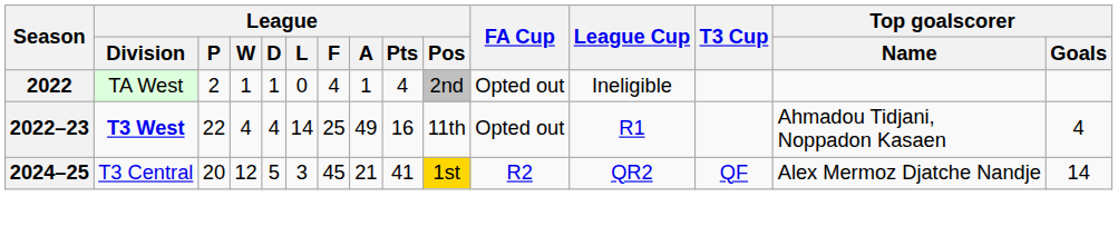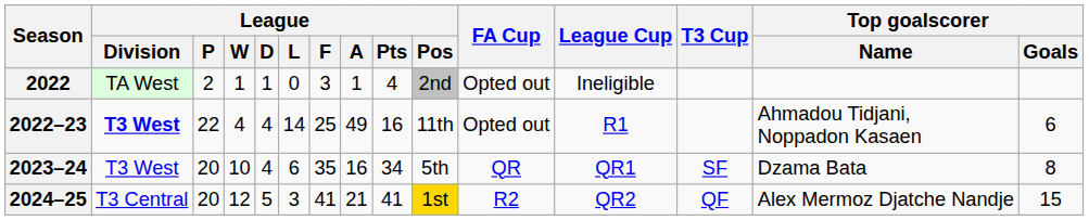 <table class="wikitable" style="text-align: center">
 <tr>
 <th rowspan=2>Season</th>
 <th colspan=9>League</th>
 <th rowspan=2><a href='#'>FA Cup</a></th>
 <th rowspan=2><a href='#'>League Cup</a></th>
 <th rowspan=2><a href='#'>T3 Cup</a></th>
 <th colspan=2>Top goalscorer</th>
 </tr>
 <tr>
 <th>Division</th>
 <th>P</th>
 <th>W</th>
 <th>D</th>
 <th>L</th>
 <th>F</th>
 <th>A</th>
 <th>Pts</th>
 <th>Pos</th>
 <th>Name</th>
 <th>Goals</th>
 </tr>
 <tr>
 <th>2022</th>
 <td bgcolor="#DDFFDD">TA West</td>
 <td>2</td>
 <td>1</td>
 <td>1</td>
 <td>0</td>
-<td>4</td>
+<td>3</td>
 <td>1</td>
 <td>4</td>
 <td bgcolor=silver>2nd</td>
 <td>Opted out</td>
 <td>Ineligible</td>
 <td></td>
 <td></td>
 <td></td>
 </tr>
 <tr>
 <th>2022–23</th>
 <td><strong><a href='#'>T3 West</a></strong></td>
 <td>22</td>
 <td>4</td>
 <td>4</td>
 <td>14</td>
 <td>25</td>
 <td>49</td>
 <td>16</td>
 <td>11th</td>
 <td>Opted out</td>
 <td><a href='#'>R1</a></td>
 <td></td>
 <td align="left"> Ahmadou Tidjani,<br> Noppadon Kasaen</td>
+<td>6</td>
+</tr>
+<tr>
+<th>2023–24</th>
+<td><a href='#'>T3 West</a></td>
+<td>20</td>
+<td>10</td>
 <td>4</td>
+<td>6</td>
+<td>35</td>
+<td>16</td>
+<td>34</td>
+<td>5th</td>
+<td><a href='#'>QR</a></td>
+<td><a href='#'>QR1</a></td>
+<td><a href='#'>SF</a></td>
+<td align="left"> Dzama Bata</td>
+<td>8</td>
 </tr>
 <tr>
 <th>2024–25</th>
 <td><a href='#'>T3 Central</a></td>
 <td>20</td>
 <td>12</td>
 <td>5</td>
 <td>3</td>
-<td>45</td>
+<td>41</td>
 <td>21</td>
 <td>41</td>
 <td bgcolor=gold>1st</td>
 <td><a href='#'>R2</a></td>
 <td><a href='#'>QR2</a></td>
 <td><a href='#'>QF</a></td>
 <td align="left"> Alex Mermoz Djatche Nandje</td>
-<td>14</td>
+<td>15</td>
 </tr>
 </table>
